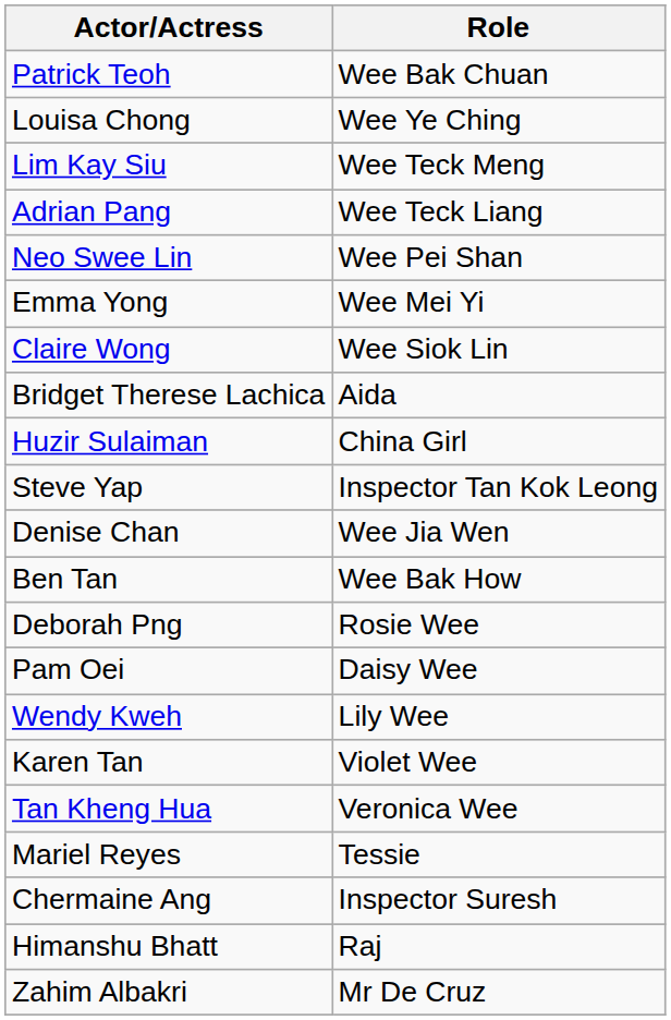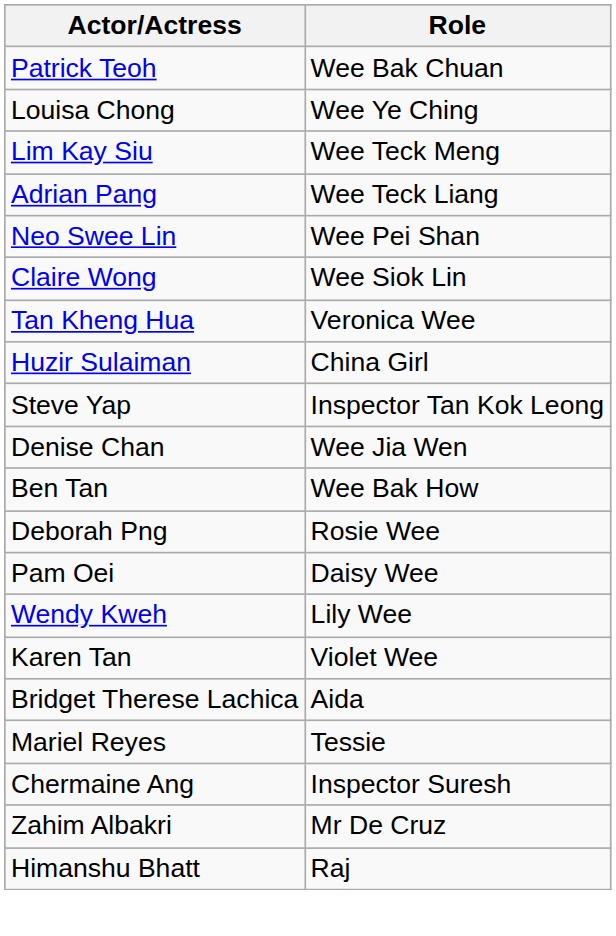 <table class="wikitable">
 <tr>
 <th>Actor/Actress</th>
 <th>Role</th>
 </tr>
 <tr>
 <td><a href='#'>Patrick Teoh</a></td>
 <td>Wee Bak Chuan</td>
 </tr>
 <tr>
 <td>Louisa Chong</td>
 <td>Wee Ye Ching</td>
 </tr>
 <tr>
 <td><a href='#'>Lim Kay Siu</a></td>
 <td>Wee Teck Meng</td>
 </tr>
 <tr>
 <td><a href='#'>Adrian Pang</a></td>
 <td>Wee Teck Liang</td>
 </tr>
 <tr>
 <td><a href='#'>Neo Swee Lin</a></td>
 <td>Wee Pei Shan</td>
 </tr>
 <tr>
-<td>Emma Yong</td>
-<td>Wee Mei Yi</td>
-</tr>
-<tr>
 <td><a href='#'>Claire Wong</a></td>
 <td>Wee Siok Lin</td>
 </tr>
 <tr>
-<td>Bridget Therese Lachica</td>
-<td>Aida</td>
+<td><a href='#'>Tan Kheng Hua</a></td>
+<td>Veronica Wee</td>
 </tr>
 <tr>
 <td><a href='#'>Huzir Sulaiman</a></td>
 <td>China Girl</td>
 </tr>
 <tr>
 <td>Steve Yap</td>
 <td>Inspector Tan Kok Leong</td>
 </tr>
 <tr>
 <td>Denise Chan</td>
 <td>Wee Jia Wen</td>
 </tr>
 <tr>
 <td>Ben Tan</td>
 <td>Wee Bak How</td>
 </tr>
 <tr>
 <td>Deborah Png</td>
 <td>Rosie Wee</td>
 </tr>
 <tr>
 <td>Pam Oei</td>
 <td>Daisy Wee</td>
 </tr>
 <tr>
 <td><a href='#'>Wendy Kweh</a></td>
 <td>Lily Wee</td>
 </tr>
 <tr>
 <td>Karen Tan</td>
 <td>Violet Wee</td>
 </tr>
 <tr>
-<td><a href='#'>Tan Kheng Hua</a></td>
-<td>Veronica Wee</td>
+<td>Bridget Therese Lachica</td>
+<td>Aida</td>
 </tr>
 <tr>
 <td>Mariel Reyes</td>
 <td>Tessie</td>
 </tr>
 <tr>
 <td>Chermaine Ang</td>
 <td>Inspector Suresh</td>
 </tr>
 <tr>
+<td>Zahim Albakri</td>
+<td>Mr De Cruz</td>
+</tr>
+<tr>
 <td>Himanshu Bhatt</td>
 <td>Raj</td>
 </tr>
-<tr>
-<td>Zahim Albakri</td>
-<td>Mr De Cruz</td>
-</tr>
 </table>
